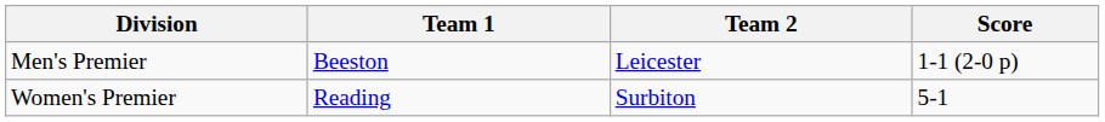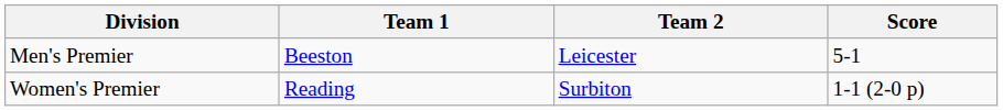 <table class="wikitable" style="font-size: 100%">
 <tr>
 <th width=200>Division</th>
 <th width=200>Team 1</th>
 <th width=200>Team 2</th>
 <th width=120>Score</th>
 </tr>
 <tr>
 <td>Men's Premier</td>
 <td><a href='#'>Beeston</a></td>
 <td><a href='#'>Leicester</a></td>
-<td>1-1 (2-0 p)</td>
+<td>5-1 </td>
 </tr>
 <tr>
 <td>Women's Premier</td>
 <td><a href='#'>Reading</a></td>
 <td><a href='#'>Surbiton</a></td>
-<td>5-1 </td>
+<td>1-1 (2-0 p)</td>
 </tr>
 </table>
